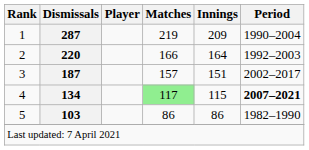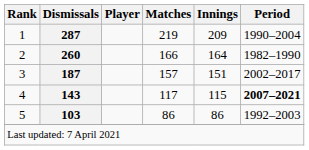 <table class="wikitable plainrowheaders sortable">
 <tr>
 <th scope=col>Rank</th>
 <th scope=col>Dismissals</th>
 <th scope=col>Player</th>
 <th scope=col>Matches</th>
 <th scope=col>Innings</th>
 <th scope=col>Period</th>
 </tr>
 <tr>
 <td align=center>1</td>
 <th scope=row style=text-align:center;>287</th>
 <td></td>
 <td align=center>219</td>
 <td align=center>209</td>
 <td>1990–2004</td>
 </tr>
 <tr>
 <td align=center>2</td>
-<th scope=row style=text-align:center;>220</th>
+<th scope=row style=text-align:center;>260</th>
 <td></td>
 <td align=center>166</td>
 <td align=center>164</td>
-<td>1992–2003</td>
+<td>1982–1990</td>
 </tr>
 <tr>
 <td align=center>3</td>
 <th scope=row style=text-align:center;>187</th>
 <td></td>
 <td align=center>157</td>
 <td align=center>151</td>
 <td>2002–2017</td>
 </tr>
 <tr>
 <td align=center>4</td>
-<th scope=row style=text-align:center;>134</th>
+<th scope=row style=text-align:center;>143</th>
 <td></td>
-<td align=center style="background: lightgreen;">117</td>
+<td align=center>117</td>
 <td align=center>115</td>
 <td><strong>2007–2021</strong></td>
 </tr>
 <tr>
 <td align=center>5</td>
 <th scope=row style=text-align:center;>103</th>
 <td></td>
 <td align=center>86</td>
 <td align=center>86</td>
-<td>1982–1990</td>
+<td>1992–2003</td>
 </tr>
 <tr>
 </tr>
 <tr class=sortbottom>
 <td colspan=6><small>Last updated: 7 April 2021</small></td>
 </tr>
 </table>
